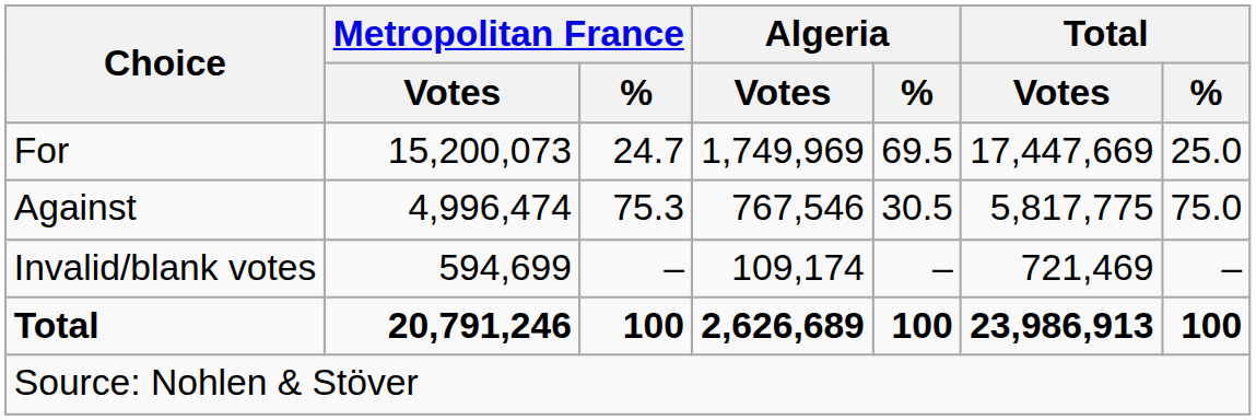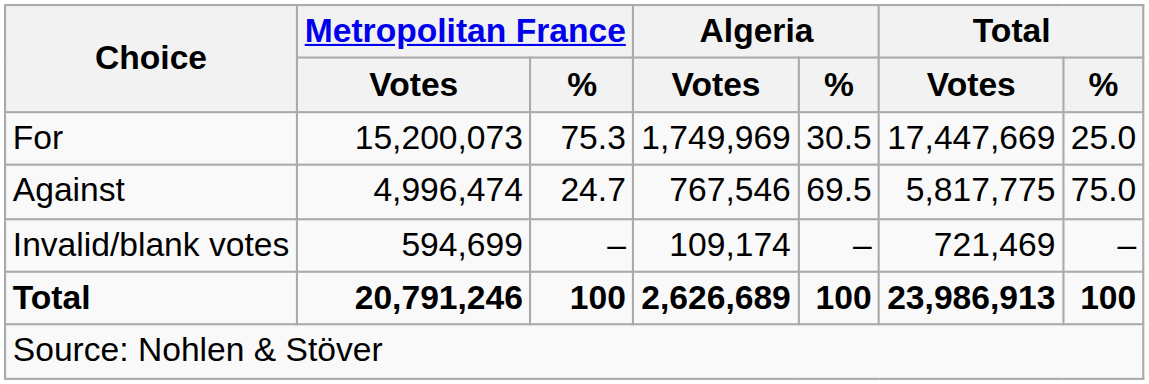 <table class=wikitable style=text-align:right>
 <tr>
 <th rowspan=2>Choice</th>
 <th colspan=2><a href='#'>Metropolitan France</a></th>
 <th colspan=2>Algeria</th>
 <th colspan=2>Total</th>
 </tr>
 <tr>
 <th>Votes</th>
 <th>%</th>
 <th>Votes</th>
 <th>%</th>
 <th>Votes</th>
 <th>%</th>
 </tr>
 <tr>
 <td align=left>For</td>
 <td>15,200,073</td>
-<td>24.7</td>
+<td>75.3</td>
 <td>1,749,969</td>
-<td>69.5</td>
+<td>30.5</td>
 <td>17,447,669</td>
 <td>25.0</td>
 </tr>
 <tr>
 <td align=left>Against</td>
 <td>4,996,474</td>
-<td>75.3</td>
+<td>24.7</td>
 <td>767,546</td>
-<td>30.5</td>
+<td>69.5</td>
 <td>5,817,775</td>
 <td>75.0</td>
 </tr>
 <tr>
 <td align=left>Invalid/blank votes</td>
 <td>594,699</td>
 <td>–</td>
 <td>109,174</td>
 <td>–</td>
 <td>721,469</td>
 <td>–</td>
 </tr>
 <tr>
 <td align=left><strong>Total</strong></td>
 <td><strong>20,791,246</strong></td>
 <td><strong>100</strong></td>
 <td><strong>2,626,689</strong></td>
 <td><strong>100</strong></td>
 <td><strong>23,986,913</strong></td>
 <td><strong>100</strong></td>
 </tr>
 <tr>
 <td colspan="8" align="left">Source: Nohlen & Stöver</td>
 </tr>
 </table>
